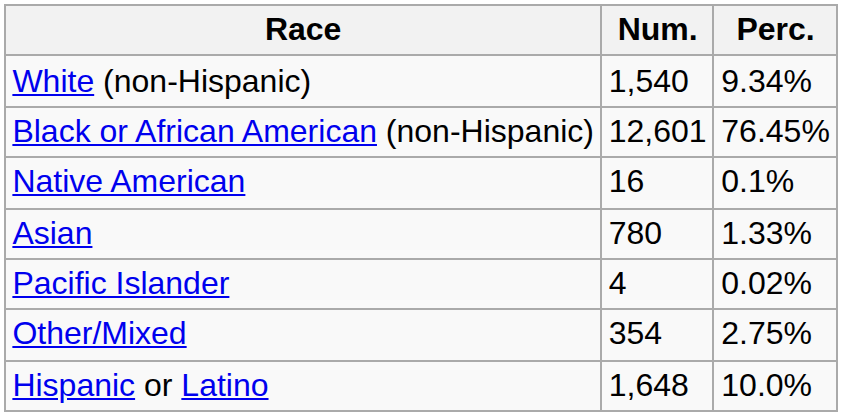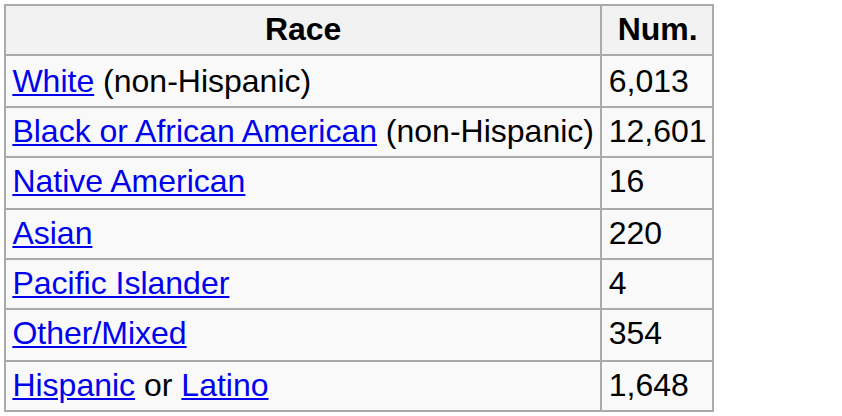 <table class="wikitable">
 <tr>
 <th>Race</th>
 <th>Num.</th>
-<th>Perc.</th>
 </tr>
 <tr>
 <td><a href='#'>White</a> (non-Hispanic)</td>
-<td>1,540</td>
-<td>9.34%</td>
+<td>6,013</td>
 </tr>
 <tr>
 <td><a href='#'>Black or African American</a> (non-Hispanic)</td>
 <td>12,601</td>
-<td>76.45%</td>
 </tr>
 <tr>
 <td><a href='#'>Native American</a></td>
 <td>16</td>
-<td>0.1%</td>
 </tr>
 <tr>
 <td><a href='#'>Asian</a></td>
-<td>780</td>
-<td>1.33%</td>
+<td>220</td>
 </tr>
 <tr>
 <td><a href='#'>Pacific Islander</a></td>
 <td>4</td>
-<td>0.02%</td>
 </tr>
 <tr>
 <td><a href='#'>Other/Mixed</a></td>
 <td>354</td>
-<td>2.75%</td>
 </tr>
 <tr>
 <td><a href='#'>Hispanic</a> or <a href='#'>Latino</a></td>
 <td>1,648</td>
-<td>10.0%</td>
 </tr>
 </table>
